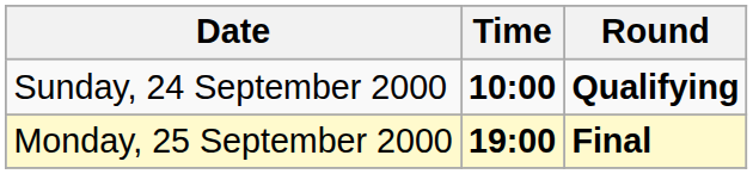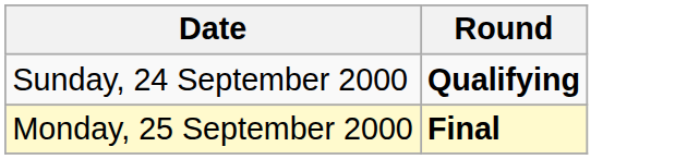 <table class="wikitable">
 <tr>
 <th>Date</th>
-<th>Time</th>
 <th>Round</th>
 </tr>
 <tr>
 <td>Sunday, 24 September 2000</td>
-<td><strong>10:00</strong></td>
 <td><strong>Qualifying</strong></td>
 </tr>
 <tr style=background:lemonchiffon>
 <td>Monday, 25 September 2000</td>
-<td><strong>19:00</strong></td>
 <td><strong>Final</strong></td>
 </tr>
 </table>
